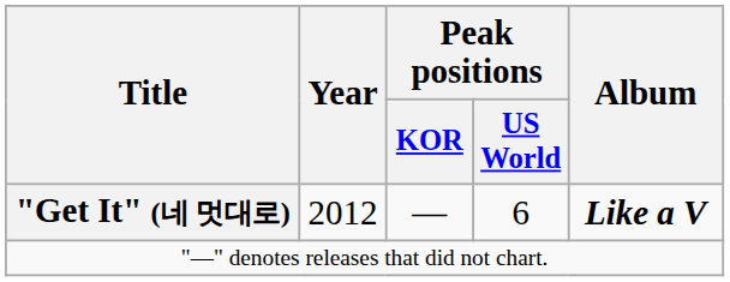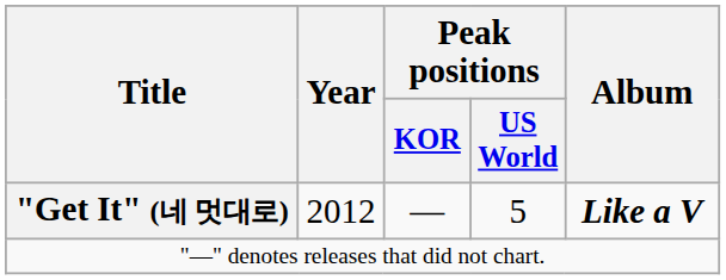 <table class="wikitable plainrowheaders" style="text-align:center;">
 <tr>
 <th scope="col" rowspan="2" style="width:8em;">Title</th>
 <th scope="col" rowspan="2" style="width:2em;">Year</th>
 <th scope="col" colspan="2" style="width:2em;">Peak positions</th>
 <th scope="col" rowspan="2" style="width:4em;">Album</th>
 </tr>
 <tr>
 <th scope="col" style="width:2.5em;font-size:85%;"><a href='#'>KOR</a><br></th>
 <th scope="col" style="width:2.5em;font-size:85%;"><a href='#'>US<br>World</a><br></th>
 </tr>
 <tr>
 <th scope="row">"Get It" <small>(네 멋대로)</small></th>
 <td>2012</td>
 <td>—</td>
-<td>6</td>
+<td>5</td>
 <td><strong><em>Like a V</em></strong></td>
 </tr>
 <tr>
 <td colspan="5" style="font-size:8pt">"—" denotes releases that did not chart.</td>
 </tr>
 </table>
